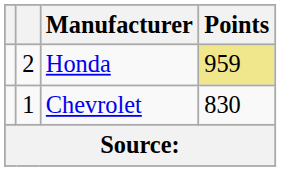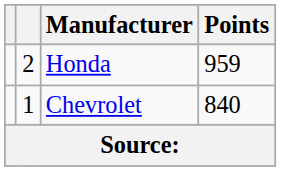 <table class="wikitable" style="font-size: 85%;">
 <tr>
 <th scope="col"></th>
 <th scope="col"></th>
 <th scope="col">Manufacturer</th>
 <th scope="col">Points</th>
 </tr>
 <tr>
 <td align="left"></td>
 <td align="center">2</td>
 <td><a href='#'>Honda</a></td>
-<td style="background: khaki;">959</td>
+<td>959</td>
 </tr>
 <tr>
 <td align="left"></td>
 <td align="center">1</td>
 <td><a href='#'>Chevrolet</a></td>
-<td>830</td>
+<td>840</td>
 </tr>
 <tr>
 <th colspan=4>Source:</th>
 </tr>
 </table>
